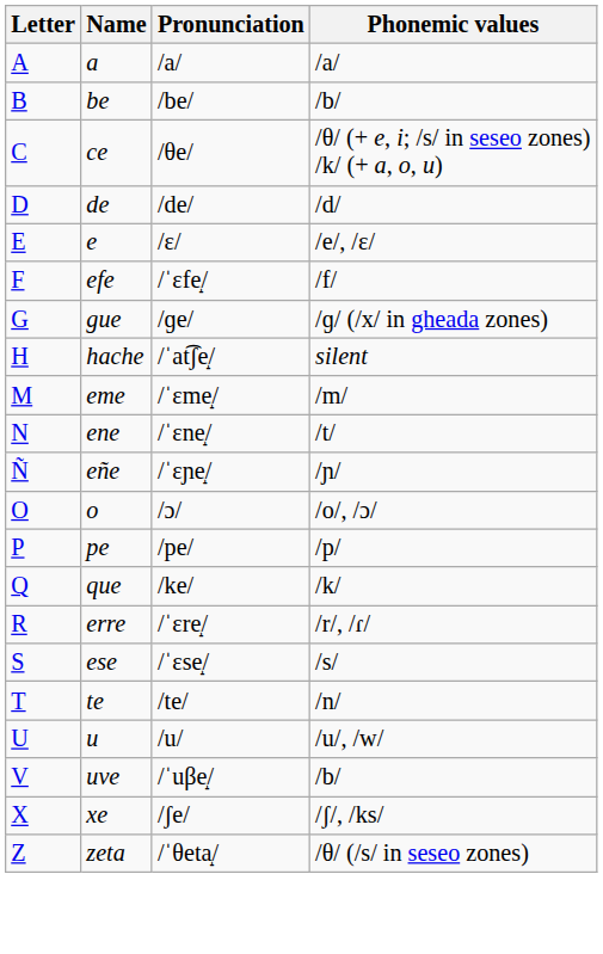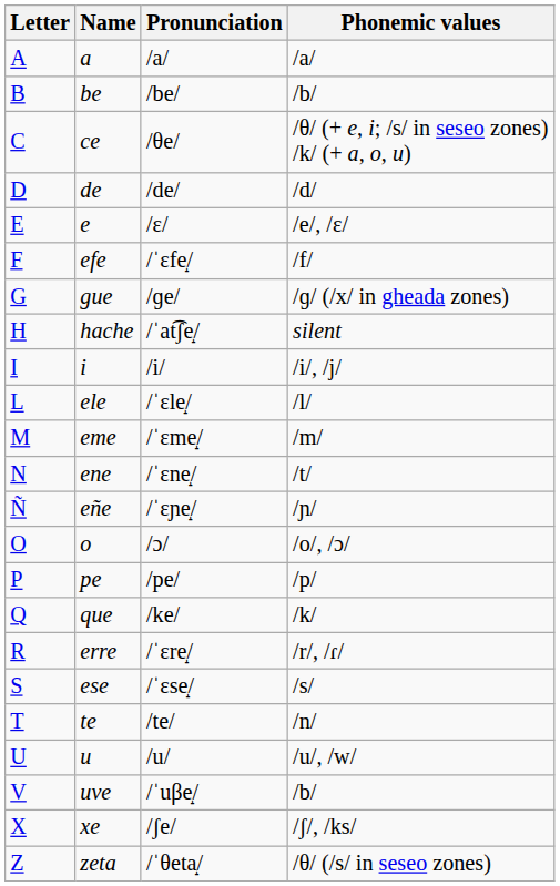 <table class="wikitable">
 <tr>
 <th>Letter</th>
 <th>Name</th>
 <th>Pronunciation</th>
 <th>Phonemic values</th>
 </tr>
 <tr>
 <td><a href='#'>A</a></td>
 <td><em>a</em></td>
 <td>/a/</td>
 <td>/a/</td>
 </tr>
 <tr>
 <td><a href='#'>B</a></td>
 <td><em>be</em></td>
 <td>/be/</td>
 <td>/b/</td>
 </tr>
 <tr>
 <td><a href='#'>C</a></td>
 <td><em>ce</em></td>
 <td>/θe/</td>
 <td>/θ/ (+ <em>e</em>, <em>i</em>; /s/ in <a href='#'>seseo</a> zones)<br>/k/ (+ <em>a</em>, <em>o</em>, <em>u</em>)</td>
 </tr>
 <tr>
 <td><a href='#'>D</a></td>
 <td><em>de</em></td>
 <td>/de/</td>
 <td>/d/</td>
 </tr>
 <tr>
 <td><a href='#'>E</a></td>
 <td><em>e</em></td>
 <td>/ɛ/</td>
 <td>/e/, /ɛ/</td>
 </tr>
 <tr>
 <td><a href='#'>F</a></td>
 <td><em>efe</em></td>
 <td>/ˈɛfe̝/</td>
 <td>/f/</td>
 </tr>
 <tr>
 <td><a href='#'>G</a></td>
 <td><em>gue</em></td>
 <td>/ɡe/</td>
 <td>/ɡ/ (/x/ in <a href='#'>gheada</a> zones)</td>
 </tr>
 <tr>
 <td><a href='#'>H</a></td>
 <td><em>hache</em></td>
 <td>/ˈat͡ʃe̝/</td>
 <td><em>silent</em></td>
+</tr>
+<tr>
+<td><a href='#'>I</a></td>
+<td><em>i</em></td>
+<td>/i/</td>
+<td>/i/, /j/</td>
+</tr>
+<tr>
+<td><a href='#'>L</a></td>
+<td><em>ele</em></td>
+<td>/ˈɛle̝/</td>
+<td>/l/</td>
 </tr>
 <tr>
 <td><a href='#'>M</a></td>
 <td><em>eme</em></td>
 <td>/ˈɛme̝/</td>
 <td>/m/</td>
 </tr>
 <tr>
 <td><a href='#'>N</a></td>
 <td><em>ene</em></td>
 <td>/ˈɛne̝/</td>
 <td>/t/</td>
 </tr>
 <tr>
 <td><a href='#'>Ñ</a></td>
 <td><em>eñe</em></td>
 <td>/ˈɛɲe̝/</td>
 <td>/ɲ/</td>
 </tr>
 <tr>
 <td><a href='#'>O</a></td>
 <td><em>o</em></td>
 <td>/ɔ/</td>
 <td>/o/, /ɔ/</td>
 </tr>
 <tr>
 <td><a href='#'>P</a></td>
 <td><em>pe</em></td>
 <td>/pe/</td>
 <td>/p/</td>
 </tr>
 <tr>
 <td><a href='#'>Q</a></td>
 <td><em>que</em></td>
 <td>/ke/</td>
 <td>/k/</td>
 </tr>
 <tr>
 <td><a href='#'>R</a></td>
 <td><em>erre</em></td>
 <td>/ˈɛre̝/</td>
 <td>/r/, /ɾ/</td>
 </tr>
 <tr>
 <td><a href='#'>S</a></td>
 <td><em>ese</em></td>
 <td>/ˈɛse̝/</td>
 <td>/s/</td>
 </tr>
 <tr>
 <td><a href='#'>T</a></td>
 <td><em>te</em></td>
 <td>/te/</td>
 <td>/n/</td>
 </tr>
 <tr>
 <td><a href='#'>U</a></td>
 <td><em>u</em></td>
 <td>/u/</td>
 <td>/u/, /w/</td>
 </tr>
 <tr>
 <td><a href='#'>V</a></td>
 <td><em>uve</em></td>
 <td>/ˈuβe̝/</td>
 <td>/b/</td>
 </tr>
 <tr>
 <td><a href='#'>X</a></td>
 <td><em>xe</em></td>
 <td>/ʃe/</td>
 <td>/ʃ/, /ks/</td>
 </tr>
 <tr>
 <td><a href='#'>Z</a></td>
 <td><em>zeta</em></td>
 <td>/ˈθeta̝/</td>
 <td>/θ/ (/s/ in <a href='#'>seseo</a> zones)</td>
 </tr>
 </table>
